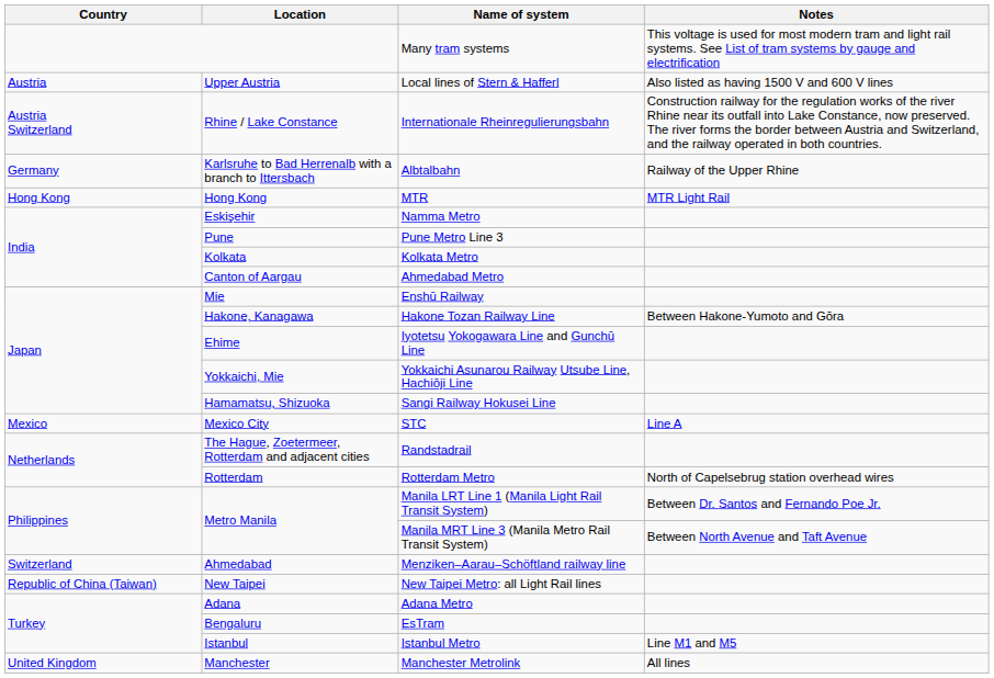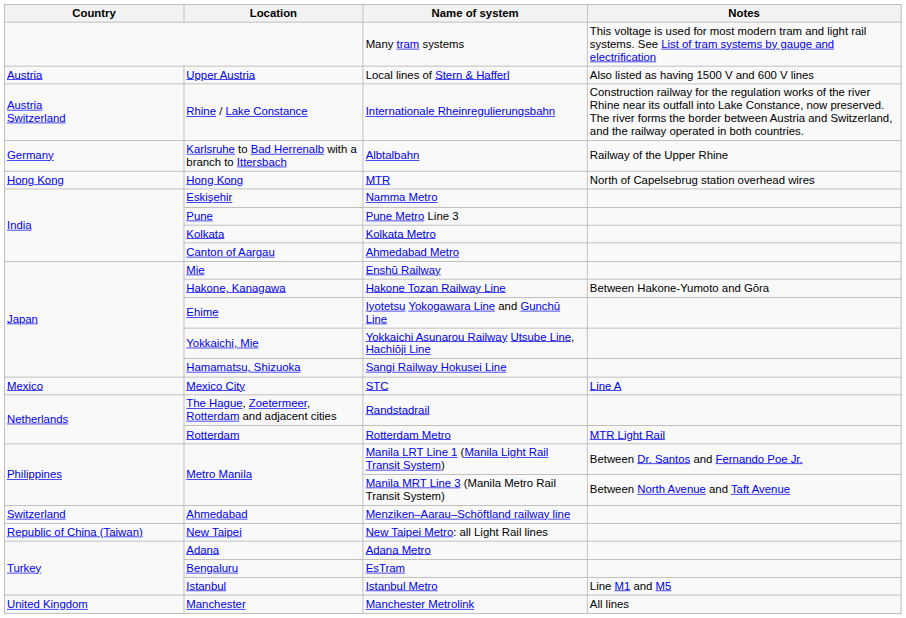 <table class="wikitable" style="width:100%">
 <tr>
 <th style="width:20%">Country</th>
 <th style="width:20%">Location</th>
 <th style="width:25%">Name of system</th>
 <th style="width:35%">Notes</th>
 </tr>
 <tr>
 <td colspan="2"></td>
 <td>Many <a href='#'>tram</a> systems</td>
 <td>This voltage is used for most modern tram and light rail systems. See <a href='#'>List of tram systems by gauge and electrification</a></td>
 </tr>
 <tr>
 <td><a href='#'>Austria</a></td>
 <td><a href='#'>Upper Austria</a></td>
 <td>Local lines of <a href='#'>Stern & Hafferl</a></td>
 <td>Also listed as having 1500 V and 600 V lines</td>
 </tr>
 <tr>
 <td><a href='#'>Austria</a><br><a href='#'>Switzerland</a></td>
 <td><a href='#'>Rhine</a> / <a href='#'>Lake Constance</a></td>
 <td><a href='#'>Internationale Rheinregulierungsbahn</a></td>
 <td>Construction railway for the regulation works of the river Rhine near its outfall into Lake Constance, now preserved. The river forms the border between Austria and Switzerland, and the railway operated in both countries.</td>
 </tr>
 <tr>
 <td><a href='#'>Germany</a></td>
 <td><a href='#'>Karlsruhe</a> to <a href='#'>Bad Herrenalb</a> with a branch to <a href='#'>Ittersbach</a></td>
 <td><a href='#'>Albtalbahn</a></td>
 <td>Railway of the Upper Rhine</td>
 </tr>
 <tr>
 <td><a href='#'>Hong Kong</a></td>
 <td><a href='#'>Hong Kong</a></td>
 <td><a href='#'>MTR</a></td>
-<td><a href='#'>MTR Light Rail</a></td>
+<td>North of Capelsebrug station overhead wires</td>
 </tr>
 <tr>
 <td rowspan = "4"><a href='#'>India</a></td>
 <td><a href='#'>Eskişehir</a></td>
 <td><a href='#'>Namma Metro</a></td>
 <td></td>
 </tr>
 <tr>
 <td><a href='#'>Pune</a></td>
 <td><a href='#'>Pune Metro</a> Line 3</td>
 <td></td>
 </tr>
 <tr>
 <td><a href='#'>Kolkata</a></td>
 <td><a href='#'>Kolkata Metro</a></td>
 <td></td>
 </tr>
 <tr>
 <td><a href='#'>Canton of Aargau</a></td>
 <td><a href='#'>Ahmedabad Metro</a></td>
 <td></td>
 </tr>
 <tr>
 <td rowspan="5"><a href='#'>Japan</a></td>
 <td><a href='#'>Mie</a></td>
 <td><a href='#'>Enshū Railway</a></td>
 <td></td>
 </tr>
 <tr>
 <td><a href='#'>Hakone, Kanagawa</a></td>
 <td><a href='#'>Hakone Tozan Railway Line</a></td>
 <td>Between Hakone-Yumoto and Gōra</td>
 </tr>
 <tr>
 <td><a href='#'>Ehime</a></td>
 <td><a href='#'>Iyotetsu</a> <a href='#'>Yokogawara Line</a> and <a href='#'>Gunchū Line</a></td>
 <td></td>
 </tr>
 <tr>
 <td><a href='#'>Yokkaichi, Mie</a></td>
 <td><a href='#'>Yokkaichi Asunarou Railway</a> <a href='#'>Utsube Line</a>, <a href='#'>Hachiōji Line</a></td>
 <td></td>
 </tr>
 <tr>
 <td><a href='#'>Hamamatsu, Shizuoka</a></td>
 <td><a href='#'>Sangi Railway Hokusei Line</a></td>
 <td></td>
 </tr>
 <tr>
 <td><a href='#'>Mexico</a></td>
 <td><a href='#'>Mexico City</a></td>
 <td><a href='#'>STC</a></td>
 <td><a href='#'>Line A</a></td>
 </tr>
 <tr>
 <td rowspan="2"><a href='#'>Netherlands</a></td>
 <td><a href='#'>The Hague</a>, <a href='#'>Zoetermeer</a>, <a href='#'>Rotterdam</a> and adjacent cities</td>
 <td><a href='#'>Randstadrail</a></td>
 <td></td>
 </tr>
 <tr>
 <td><a href='#'>Rotterdam</a></td>
 <td><a href='#'>Rotterdam Metro</a></td>
-<td>North of Capelsebrug station overhead wires</td>
+<td><a href='#'>MTR Light Rail</a></td>
 </tr>
 <tr>
 <td rowspan= "2"><a href='#'>Philippines</a></td>
 <td rowspan= "2"><a href='#'>Metro Manila</a></td>
 <td><a href='#'>Manila LRT Line 1</a> (<a href='#'>Manila Light Rail Transit System</a>)</td>
 <td>Between <a href='#'>Dr. Santos</a> and <a href='#'>Fernando Poe Jr.</a></td>
 </tr>
 <tr>
 <td><a href='#'>Manila MRT Line 3</a> (Manila Metro Rail Transit System)</td>
 <td>Between <a href='#'>North Avenue</a> and <a href='#'>Taft Avenue</a></td>
 </tr>
 <tr>
 <td><a href='#'>Switzerland</a></td>
 <td><a href='#'>Ahmedabad</a></td>
 <td><a href='#'>Menziken–Aarau–Schöftland railway line</a></td>
 <td></td>
 </tr>
 <tr>
 <td><a href='#'>Republic of China (Taiwan)</a></td>
 <td><a href='#'>New Taipei</a></td>
 <td><a href='#'>New Taipei Metro</a>: all Light Rail lines</td>
 <td></td>
 </tr>
 <tr>
 <td rowspan="3"><a href='#'>Turkey</a></td>
 <td><a href='#'>Adana</a></td>
 <td><a href='#'>Adana Metro</a></td>
 <td></td>
 </tr>
 <tr>
 <td><a href='#'>Bengaluru</a></td>
 <td><a href='#'>EsTram</a></td>
 <td></td>
 </tr>
 <tr>
 <td><a href='#'>Istanbul</a></td>
 <td><a href='#'>Istanbul Metro</a></td>
 <td>Line <a href='#'>M1</a> and <a href='#'>M5</a></td>
 </tr>
 <tr>
 <td><a href='#'>United Kingdom</a></td>
 <td><a href='#'>Manchester</a></td>
 <td><a href='#'>Manchester Metrolink</a></td>
 <td>All lines</td>
 </tr>
 </table>
